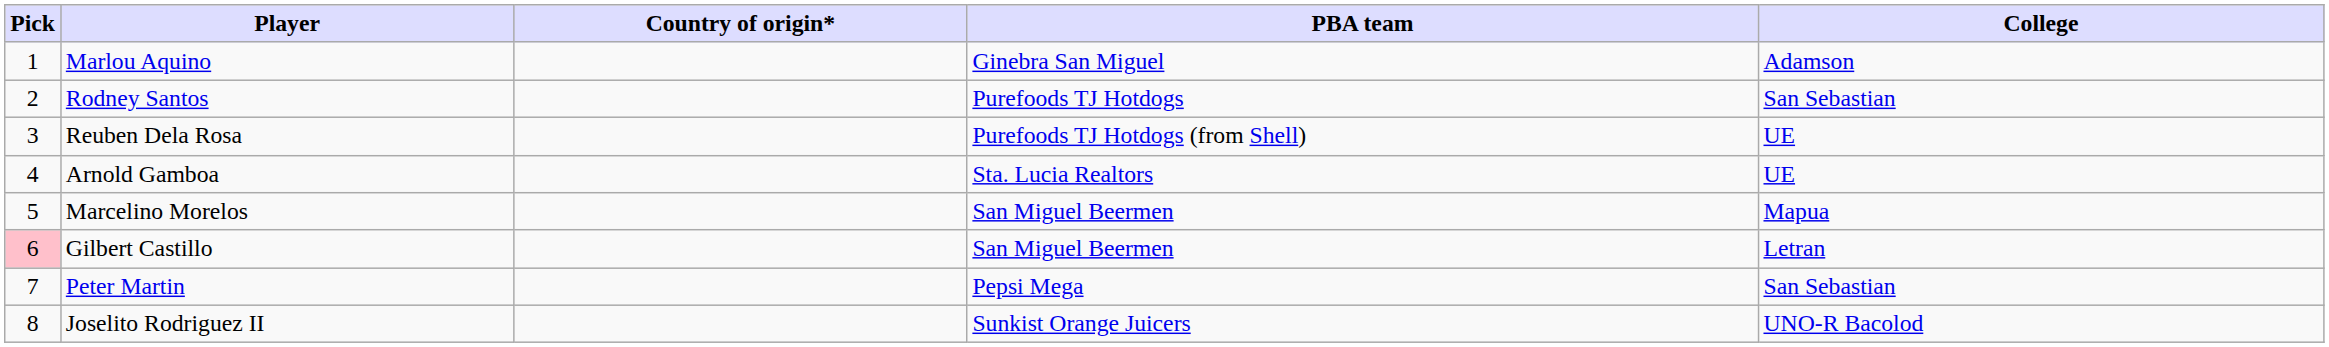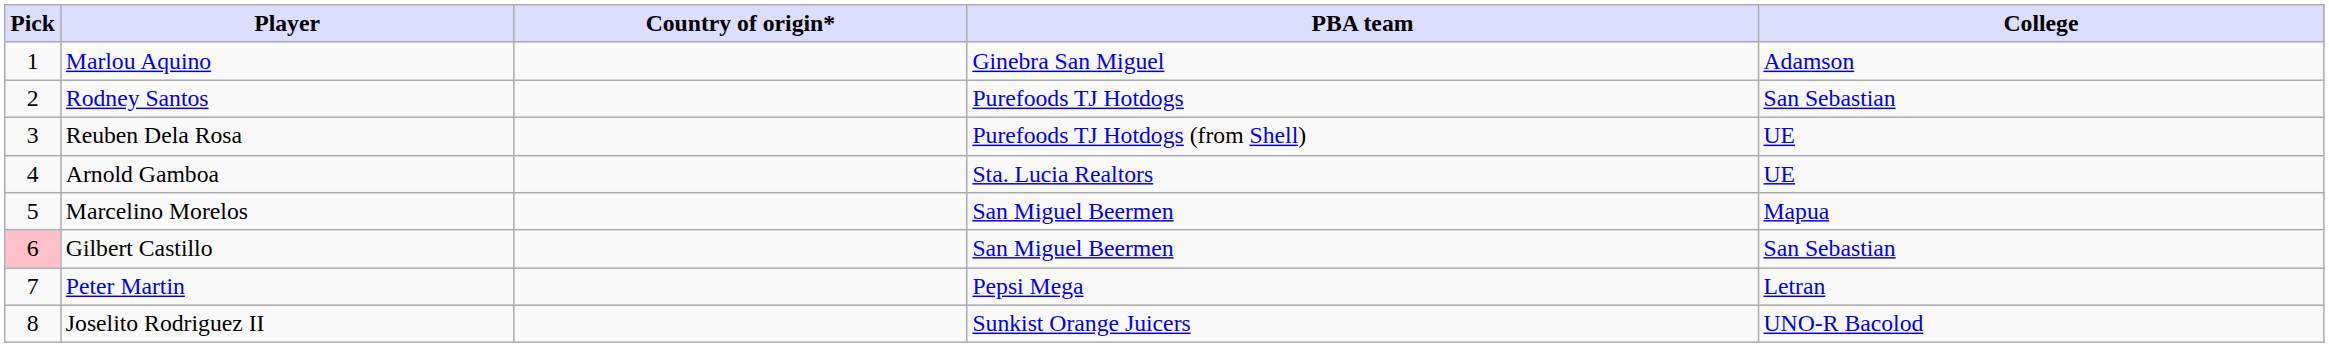 <table class="wikitable">
 <tr>
 <th style="background:#DDDDFF;">Pick</th>
 <th style="background:#DDDDFF;" width="20%">Player</th>
 <th style="background:#DDDDFF;" width="20%">Country of origin*</th>
 <th style="background:#DDDDFF;" width="35%">PBA team</th>
 <th style="background:#DDDDFF;" width="25%">College</th>
 </tr>
 <tr>
 <td align=center>1</td>
 <td><a href='#'>Marlou Aquino</a></td>
 <td></td>
 <td><a href='#'>Ginebra San Miguel</a></td>
 <td><a href='#'>Adamson</a></td>
 </tr>
 <tr>
 <td align=center>2</td>
 <td><a href='#'>Rodney Santos</a></td>
 <td></td>
 <td><a href='#'>Purefoods TJ Hotdogs</a></td>
 <td><a href='#'>San Sebastian</a></td>
 </tr>
 <tr>
 <td align=center>3</td>
 <td>Reuben Dela Rosa</td>
 <td></td>
 <td><a href='#'>Purefoods TJ Hotdogs</a> (from <a href='#'>Shell</a>)</td>
 <td><a href='#'>UE</a></td>
 </tr>
 <tr>
 <td align=center>4</td>
 <td>Arnold Gamboa</td>
 <td></td>
 <td><a href='#'>Sta. Lucia Realtors</a></td>
 <td><a href='#'>UE</a></td>
 </tr>
 <tr>
 <td align=center>5</td>
 <td>Marcelino Morelos</td>
 <td></td>
 <td><a href='#'>San Miguel Beermen</a></td>
 <td><a href='#'>Mapua</a></td>
 </tr>
 <tr>
 <td align=center style="background: pink;">6</td>
 <td>Gilbert Castillo</td>
 <td></td>
 <td><a href='#'>San Miguel Beermen</a></td>
-<td><a href='#'>Letran</a></td>
+<td><a href='#'>San Sebastian</a></td>
 </tr>
 <tr>
 <td align=center>7</td>
 <td><a href='#'>Peter Martin</a></td>
 <td></td>
 <td><a href='#'>Pepsi Mega</a></td>
-<td><a href='#'>San Sebastian</a></td>
+<td><a href='#'>Letran</a></td>
 </tr>
 <tr>
 <td align=center>8</td>
 <td>Joselito Rodriguez II</td>
 <td></td>
 <td><a href='#'>Sunkist Orange Juicers</a></td>
 <td><a href='#'>UNO-R Bacolod</a></td>
 </tr>
 </table>
